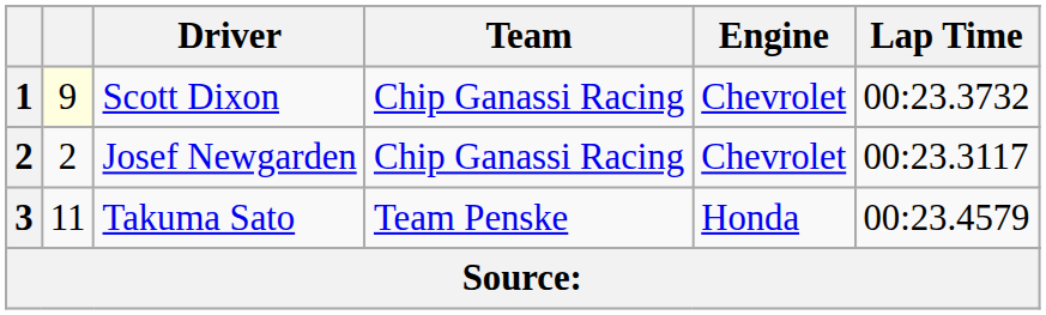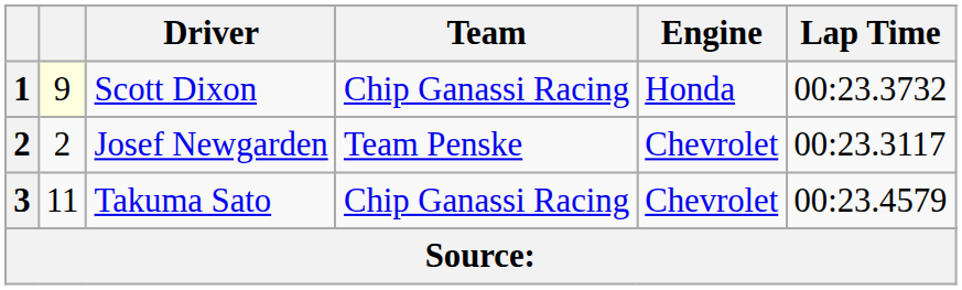 <table class="wikitable" style="font-size:95%;">
 <tr>
 </tr>
 <tr>
 <th></th>
 <th></th>
 <th>Driver</th>
 <th>Team</th>
 <th>Engine</th>
 <th>Lap Time</th>
 </tr>
 <tr>
 <th>1</th>
 <td align="center" style="background: lightyellow;">9</td>
 <td> <a href='#'>Scott Dixon</a> <strong></strong></td>
 <td><a href='#'>Chip Ganassi Racing</a></td>
-<td><a href='#'>Chevrolet</a></td>
+<td><a href='#'>Honda</a></td>
 <td>00:23.3732</td>
 </tr>
 <tr>
 <th>2</th>
 <td align="center">2</td>
 <td> <a href='#'>Josef Newgarden</a> <strong></strong></td>
-<td><a href='#'>Chip Ganassi Racing</a></td>
+<td><a href='#'>Team Penske</a></td>
 <td><a href='#'>Chevrolet</a></td>
 <td>00:23.3117</td>
 </tr>
 <tr>
 <th>3</th>
 <td align="center">11</td>
 <td> <a href='#'>Takuma Sato</a></td>
-<td><a href='#'>Team Penske</a></td>
-<td><a href='#'>Honda</a></td>
+<td><a href='#'>Chip Ganassi Racing</a></td>
+<td><a href='#'>Chevrolet</a></td>
 <td>00:23.4579</td>
 </tr>
 <tr>
 </tr>
 <tr class="sortbottom">
 <th colspan="6">Source:</th>
 </tr>
 </table>
